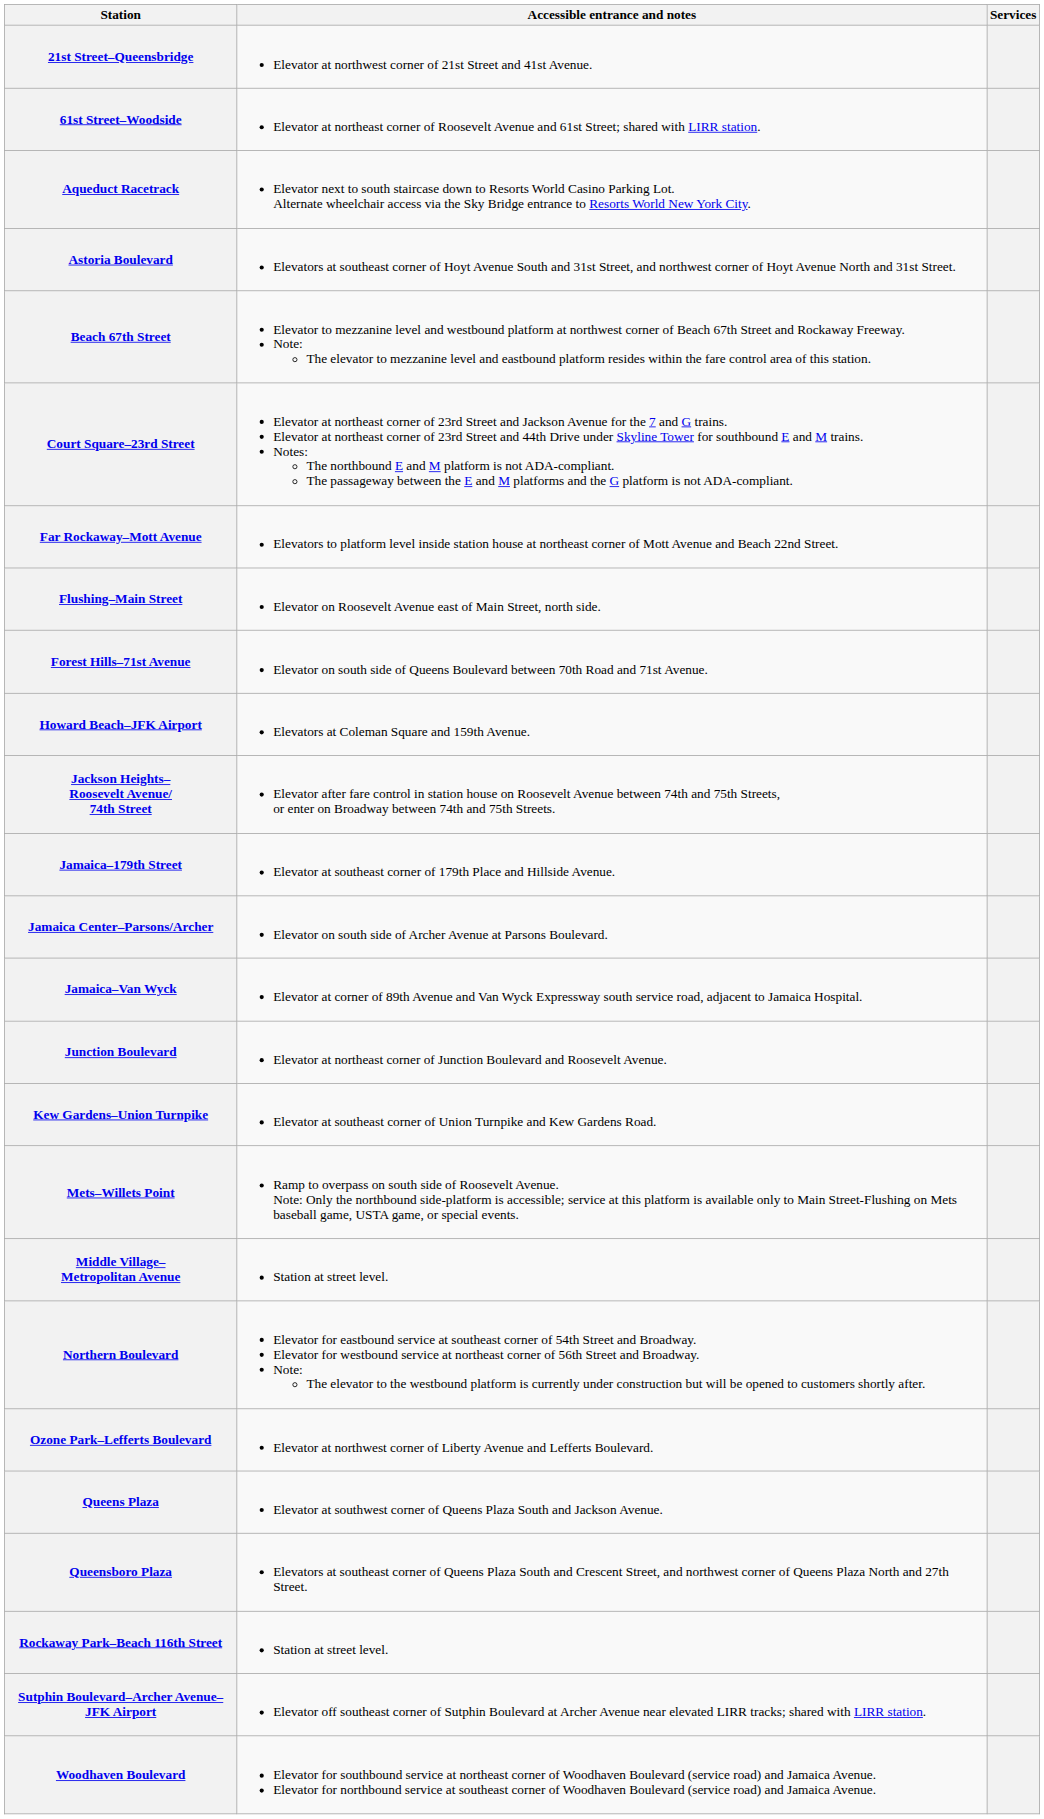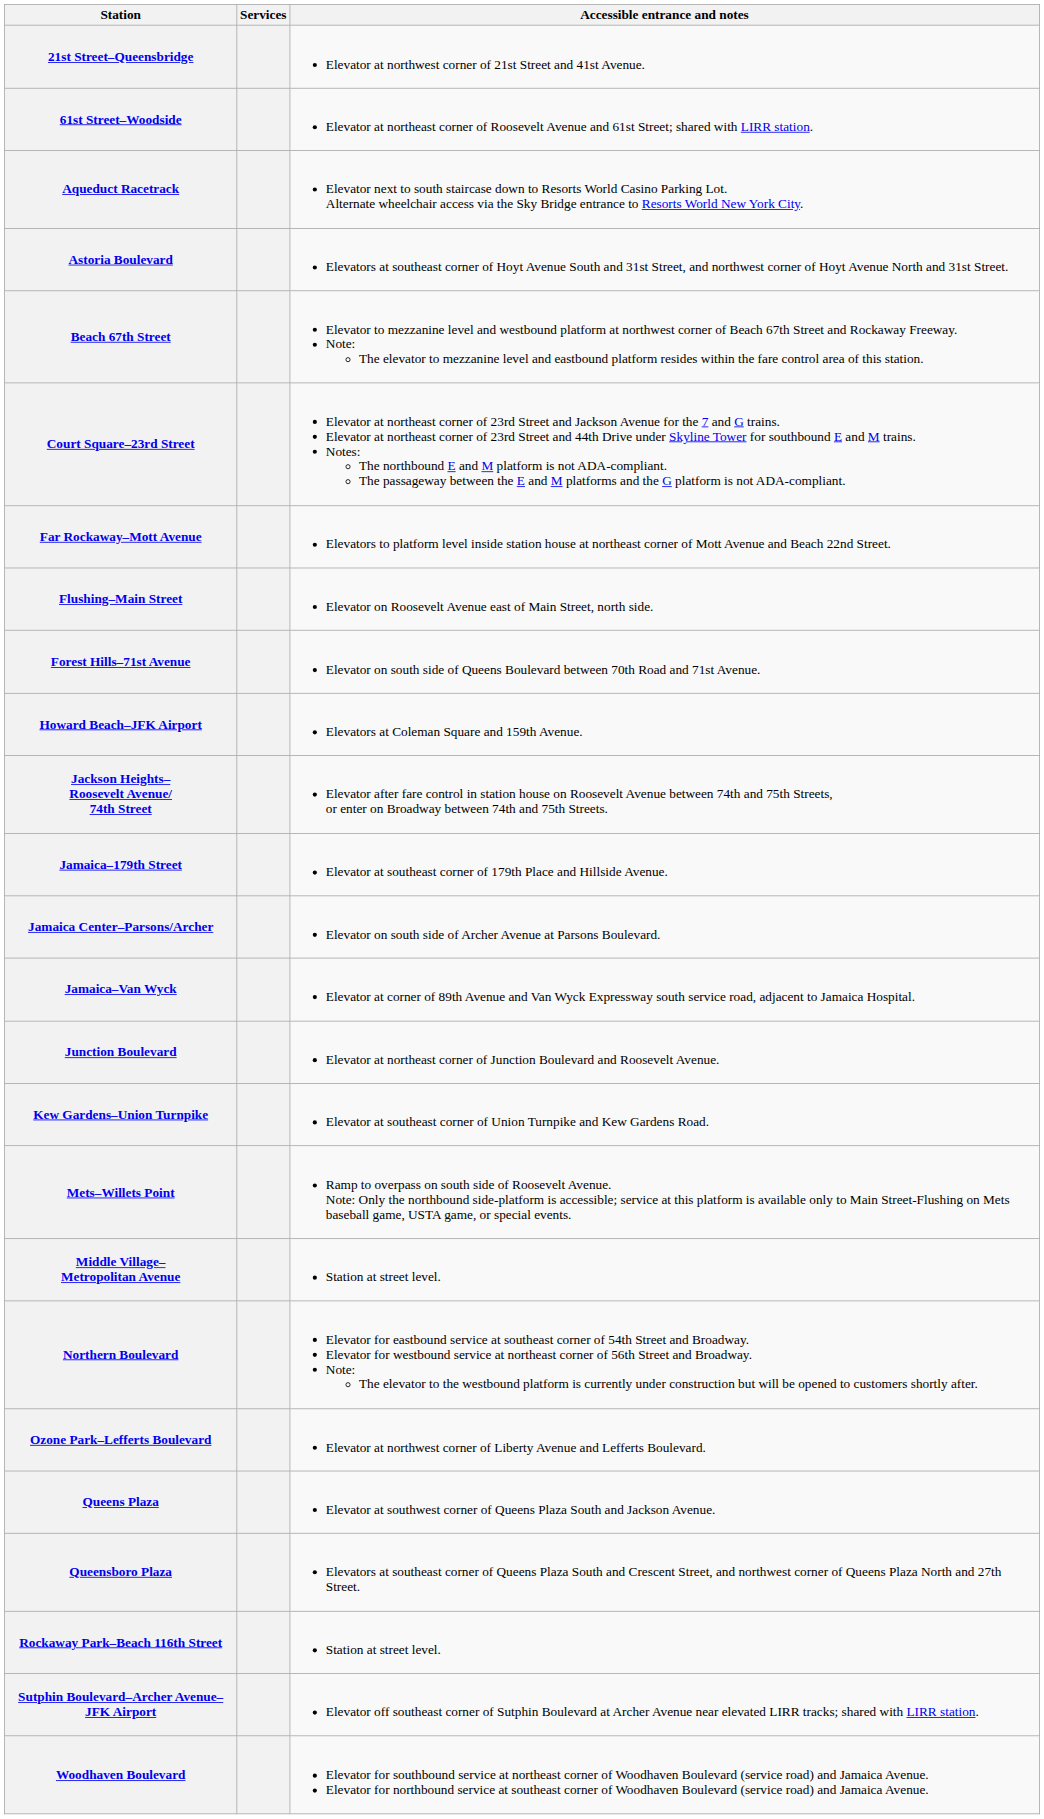 <table class="wikitable mw-collapsible sortable">
 <tr>
 <th>Station</th>
+<th>Services</th>
 <th class="unsortable">Accessible entrance and notes</th>
-<th>Services</th>
 </tr>
 <tr>
 <th><a href='#'>21st Street–Queensbridge</a></th>
+<th></th>
 <td><br><ul><li>Elevator at northwest corner of 21st Street and 41st Avenue.</li></ul></td>
-<th></th>
 </tr>
 <tr>
 <th><a href='#'>61st Street–Woodside</a></th>
+<th></th>
 <td><br><ul><li>Elevator at northeast corner of Roosevelt Avenue and 61st Street; shared with <a href='#'>LIRR station</a>.</li></ul></td>
-<th></th>
 </tr>
 <tr>
 <th><a href='#'>Aqueduct Racetrack</a></th>
+<th></th>
 <td><br><ul><li>Elevator next to south staircase down to Resorts World Casino Parking Lot.<br>Alternate wheelchair access via the Sky Bridge entrance to <a href='#'>Resorts World New York City</a>.</li></ul></td>
-<th></th>
 </tr>
 <tr>
 <th><a href='#'>Astoria Boulevard</a></th>
+<th></th>
 <td><br><ul><li>Elevators at southeast corner of Hoyt Avenue South and 31st Street, and northwest corner of Hoyt Avenue North and 31st Street.</li></ul></td>
-<th></th>
 </tr>
 <tr>
 <th><a href='#'>Beach 67th Street</a></th>
+<th></th>
 <td><br><ul><li>Elevator to mezzanine level and westbound platform at northwest corner of Beach 67th Street and Rockaway Freeway.</li><li>Note:<ul><li>The elevator to mezzanine level and eastbound platform resides within the fare control area of this station.</li></ul></li></ul></td>
-<th></th>
 </tr>
 <tr>
 <th><a href='#'>Court Square–23rd Street</a></th>
+<th></th>
 <td><br><ul><li>Elevator at northeast corner of 23rd Street and Jackson Avenue for the <a href='#'>7</a> and <a href='#'>G</a> trains.</li><li>Elevator at northeast corner of 23rd Street and 44th Drive under <a href='#'>Skyline Tower</a> for southbound <a href='#'>E</a> and <a href='#'>M</a> trains.</li><li>Notes:<ul><li>The northbound <a href='#'>E</a> and <a href='#'>M</a> platform is not ADA-compliant.</li><li>The passageway between the <a href='#'>E</a> and <a href='#'>M</a> platforms and the <a href='#'>G</a> platform is not ADA-compliant.</li></ul></li></ul></td>
-<th></th>
 </tr>
 <tr>
 <th><a href='#'>Far Rockaway–Mott Avenue</a></th>
+<th></th>
 <td><br><ul><li>Elevators to platform level inside station house at northeast corner of Mott Avenue and Beach 22nd Street.</li></ul></td>
-<th></th>
 </tr>
 <tr>
 <th><a href='#'>Flushing–Main Street</a></th>
+<th></th>
 <td><br><ul><li>Elevator on Roosevelt Avenue east of Main Street, north side.</li></ul></td>
-<th></th>
 </tr>
 <tr>
 <th><a href='#'>Forest Hills–71st Avenue</a></th>
+<th></th>
 <td><br><ul><li>Elevator on south side of Queens Boulevard between 70th Road and 71st Avenue.</li></ul></td>
-<th></th>
 </tr>
 <tr>
 <th><a href='#'>Howard Beach–JFK Airport</a></th>
+<th></th>
 <td><br><ul><li>Elevators at Coleman Square and 159th Avenue.</li></ul></td>
-<th></th>
 </tr>
 <tr>
 <th><a href='#'>Jackson Heights–<br>Roosevelt Avenue/<br>74th Street</a></th>
+<th></th>
 <td><br><ul><li>Elevator after fare control in station house on Roosevelt Avenue between 74th and 75th Streets,<br>or enter on Broadway between 74th and 75th Streets.</li></ul></td>
-<th></th>
 </tr>
 <tr>
 <th><a href='#'>Jamaica–179th Street</a></th>
+<th></th>
 <td><br><ul><li>Elevator at southeast corner of 179th Place and Hillside Avenue.</li></ul></td>
-<th></th>
 </tr>
 <tr>
 <th><a href='#'>Jamaica Center–Parsons/Archer</a></th>
+<th></th>
 <td><br><ul><li>Elevator on south side of Archer Avenue at Parsons Boulevard.</li></ul></td>
-<th></th>
 </tr>
 <tr>
 <th><a href='#'>Jamaica–Van Wyck</a></th>
+<th></th>
 <td><br><ul><li>Elevator at corner of 89th Avenue and Van Wyck Expressway south service road, adjacent to Jamaica Hospital.</li></ul></td>
-<th></th>
 </tr>
 <tr>
 <th><a href='#'>Junction Boulevard</a></th>
+<th></th>
 <td><br><ul><li>Elevator at northeast corner of Junction Boulevard and Roosevelt Avenue.</li></ul></td>
-<th></th>
 </tr>
 <tr>
 <th><a href='#'>Kew Gardens–Union Turnpike</a></th>
+<th></th>
 <td><br><ul><li>Elevator at southeast corner of Union Turnpike and Kew Gardens Road.</li></ul></td>
-<th></th>
 </tr>
 <tr>
 <th><a href='#'>Mets–Willets Point</a></th>
+<th></th>
 <td><br><ul><li>Ramp to overpass on south side of Roosevelt Avenue.<br>Note: Only the northbound side-platform is accessible; service at this platform is available only to Main Street-Flushing on Mets baseball game, USTA game, or special events.</li></ul></td>
-<th></th>
 </tr>
 <tr>
 <th><a href='#'>Middle Village–<br>Metropolitan Avenue</a></th>
+<th></th>
 <td><br><ul><li>Station at street level.</li></ul></td>
-<th></th>
 </tr>
 <tr>
 <th><a href='#'>Northern Boulevard</a></th>
+<th></th>
 <td><br><ul><li>Elevator for eastbound service at southeast corner of 54th Street and Broadway.</li><li>Elevator for westbound service at northeast corner of 56th Street and Broadway.</li><li>Note:<ul><li>The elevator to the westbound platform is currently under construction but will be opened to customers shortly after.</li></ul></li></ul></td>
-<th></th>
 </tr>
 <tr>
 <th><a href='#'>Ozone Park–Lefferts Boulevard</a></th>
+<th></th>
 <td><br><ul><li>Elevator at northwest corner of Liberty Avenue and Lefferts Boulevard.</li></ul></td>
-<th></th>
 </tr>
 <tr>
 <th><a href='#'>Queens Plaza</a></th>
+<th></th>
 <td><br><ul><li>Elevator at southwest corner of Queens Plaza South and Jackson Avenue.</li></ul></td>
-<th></th>
 </tr>
 <tr>
 <th><a href='#'>Queensboro Plaza</a></th>
+<th></th>
 <td><br><ul><li>Elevators at southeast corner of Queens Plaza South and Crescent Street, and northwest corner of Queens Plaza North and 27th Street.</li></ul></td>
-<th></th>
 </tr>
 <tr>
 <th><a href='#'>Rockaway Park–Beach 116th Street</a></th>
+<th></th>
 <td><br><ul><li>Station at street level.</li></ul></td>
-<th></th>
 </tr>
 <tr>
 <th><a href='#'>Sutphin Boulevard–Archer Avenue–JFK Airport</a></th>
+<th></th>
 <td><br><ul><li>Elevator off southeast corner of Sutphin Boulevard at Archer Avenue near elevated LIRR tracks; shared with <a href='#'>LIRR station</a>.</li></ul></td>
-<th></th>
 </tr>
 <tr>
 <th><a href='#'>Woodhaven Boulevard</a></th>
+<th></th>
 <td><br><ul><li>Elevator for southbound service at northeast corner of Woodhaven Boulevard (service road) and Jamaica Avenue.</li><li>Elevator for northbound service at southeast corner of Woodhaven Boulevard (service road) and Jamaica Avenue.</li></ul></td>
-<th></th>
 </tr>
 </table>
